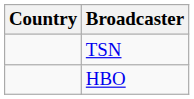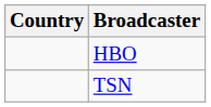 <table class="wikitable">
 <tr>
 <th align=center>Country</th>
 <th align=center>Broadcaster</th>
 </tr>
 <tr>
 <td></td>
-<td><a href='#'>TSN</a></td>
+<td><a href='#'>HBO</a></td>
 </tr>
 <tr>
 <td></td>
-<td><a href='#'>HBO</a></td>
+<td><a href='#'>TSN</a></td>
 </tr>
 </table>
